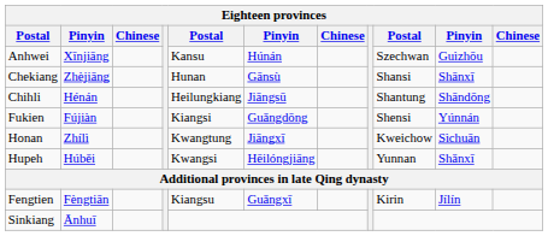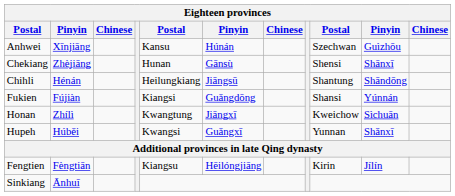 <table class=wikitable>
 <tr>
 <th colspan=11>Eighteen provinces</th>
 </tr>
 <tr>
 <th><a href='#'>Postal</a></th>
 <th><a href='#'>Pinyin</a></th>
 <th><a href='#'>Chinese</a></th>
 <th rowspan=7></th>
 <th><a href='#'>Postal</a></th>
 <th><a href='#'>Pinyin</a></th>
 <th><a href='#'>Chinese</a></th>
 <th rowspan=7></th>
 <th><a href='#'>Postal</a></th>
 <th><a href='#'>Pinyin</a></th>
 <th><a href='#'>Chinese</a></th>
 </tr>
 <tr>
 <td>Anhwei</td>
 <td><a href='#'>Xīnjiāng</a></td>
 <td></td>
 <td>Kansu</td>
 <td><a href='#'>Húnán</a></td>
 <td></td>
 <td>Szechwan</td>
 <td><a href='#'>Guìzhōu</a></td>
 <td></td>
 </tr>
 <tr>
 <td>Chekiang</td>
 <td><a href='#'>Zhèjiāng</a></td>
 <td></td>
 <td>Hunan</td>
 <td><a href='#'>Gānsù</a></td>
 <td></td>
-<td>Shansi</td>
+<td>Shensi</td>
 <td><a href='#'>Shānxī</a></td>
 <td></td>
 </tr>
 <tr>
 <td>Chihli</td>
 <td><a href='#'>Hénán</a></td>
 <td></td>
 <td>Heilungkiang</td>
 <td><a href='#'>Jiāngsū</a></td>
 <td></td>
 <td>Shantung</td>
 <td><a href='#'>Shāndōng</a></td>
 <td></td>
 </tr>
 <tr>
 <td>Fukien</td>
 <td><a href='#'>Fújiàn</a></td>
 <td></td>
 <td>Kiangsi</td>
 <td><a href='#'>Guǎngdōng</a></td>
 <td></td>
-<td>Shensi</td>
+<td>Shansi</td>
 <td><a href='#'>Yúnnán</a></td>
 <td></td>
 </tr>
 <tr>
 <td>Honan</td>
 <td><a href='#'>Zhílì</a></td>
 <td></td>
 <td>Kwangtung</td>
 <td><a href='#'>Jiāngxī</a></td>
 <td></td>
 <td>Kweichow</td>
 <td><a href='#'>Sìchuān</a></td>
 <td></td>
 </tr>
 <tr>
 <td>Hupeh</td>
 <td><a href='#'>Húběi</a></td>
 <td></td>
 <td>Kwangsi</td>
-<td><a href='#'>Hēilóngjiāng</a></td>
+<td><a href='#'>Guǎngxī</a></td>
 <td></td>
 <td>Yunnan</td>
 <td><a href='#'>Shǎnxī</a></td>
 <td></td>
 </tr>
 <tr>
 <th colspan=11>Additional provinces in late Qing dynasty</th>
 </tr>
 <tr>
 <td>Fengtien</td>
 <td><a href='#'>Fèngtiān</a></td>
 <td></td>
 <th rowspan=2></th>
 <td>Kiangsu</td>
-<td><a href='#'>Guǎngxī</a></td>
+<td><a href='#'>Hēilóngjiāng</a></td>
 <td></td>
 <th rowspan=2></th>
 <td>Kirin</td>
 <td><a href='#'>Jílín</a></td>
 <td></td>
 </tr>
 <tr>
 <td>Sinkiang</td>
 <td><a href='#'>Ānhuī</a></td>
 <td></td>
 </tr>
 </table>
